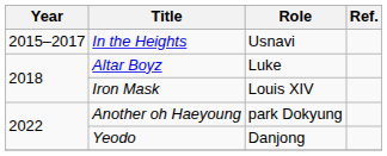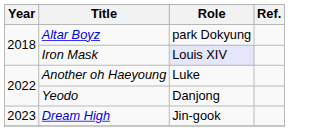 <table class="wikitable">
 <tr style="background:#b0c4de; text-align:center;">
 <th>Year</th>
 <th>Title</th>
 <th>Role</th>
 <th>Ref.</th>
 </tr>
 <tr>
-<td>2015–2017</td>
-<td><em><a href='#'>In the Heights</a></em></td>
-<td>Usnavi</td>
-<td></td>
-</tr>
-<tr>
 <td rowspan="2">2018</td>
 <td><em><a href='#'>Altar Boyz</a></em></td>
-<td>Luke</td>
+<td>park Dokyung</td>
 <td></td>
 </tr>
 <tr>
 <td><em>Iron Mask</em></td>
-<td>Louis XIV</td>
+<td style="background: lavender;">Louis XIV</td>
 <td></td>
 </tr>
 <tr>
 <td rowspan=2>2022</td>
 <td><em>Another oh Haeyoung</em></td>
-<td>park Dokyung</td>
+<td>Luke</td>
 <td></td>
 </tr>
 <tr>
 <td><em>Yeodo</em></td>
 <td>Danjong</td>
 <td></td>
 </tr>
 <tr>
+<td>2023</td>
+<td><em><a href='#'>Dream High</a></em></td>
+<td>Jin-gook</td>
+<td></td>
+</tr>
+<tr>
 </tr>
 </table>
